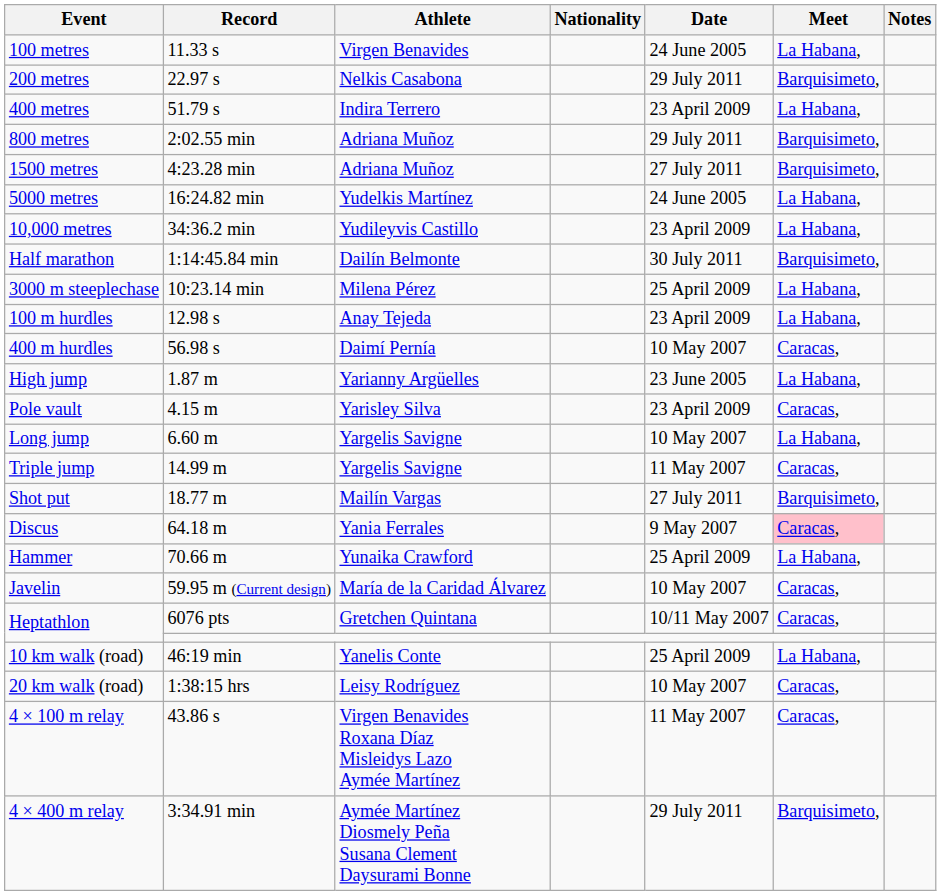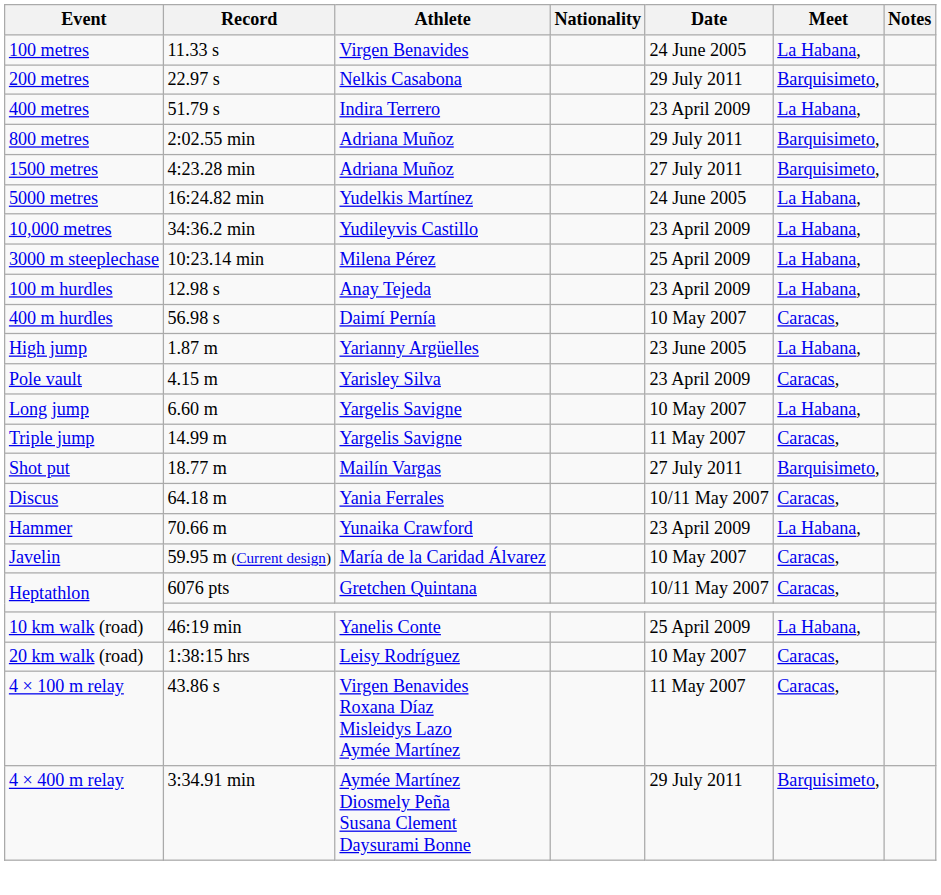 <table class="wikitable sortable" style="font-size:90%;">
 <tr>
 <th>Event</th>
 <th>Record</th>
 <th>Athlete</th>
 <th>Nationality</th>
 <th>Date</th>
 <th>Meet</th>
 <th>Notes</th>
 </tr>
 <tr>
 <td><a href='#'>100 metres</a></td>
 <td>11.33 s </td>
 <td><a href='#'>Virgen Benavides</a></td>
 <td></td>
 <td>24 June 2005</td>
 <td><a href='#'>La Habana</a>, </td>
 <td></td>
 </tr>
 <tr>
 <td><a href='#'>200 metres</a></td>
 <td>22.97 s</td>
 <td><a href='#'>Nelkis Casabona</a></td>
 <td></td>
 <td>29 July 2011</td>
 <td><a href='#'>Barquisimeto</a>, </td>
 <td></td>
 </tr>
 <tr>
 <td><a href='#'>400 metres</a></td>
 <td>51.79 s</td>
 <td><a href='#'>Indira Terrero</a></td>
 <td></td>
 <td>23 April 2009</td>
 <td><a href='#'>La Habana</a>, </td>
 <td></td>
 </tr>
 <tr>
 <td><a href='#'>800 metres</a></td>
 <td>2:02.55 min</td>
 <td><a href='#'>Adriana Muñoz</a></td>
 <td></td>
 <td>29 July 2011</td>
 <td><a href='#'>Barquisimeto</a>, </td>
 <td></td>
 </tr>
 <tr>
 <td><a href='#'>1500 metres</a></td>
 <td>4:23.28 min</td>
 <td><a href='#'>Adriana Muñoz</a></td>
 <td></td>
 <td>27 July 2011</td>
 <td><a href='#'>Barquisimeto</a>, </td>
 <td></td>
 </tr>
 <tr>
 <td><a href='#'>5000 metres</a></td>
 <td>16:24.82 min</td>
 <td><a href='#'>Yudelkis Martínez</a></td>
 <td></td>
 <td>24 June 2005</td>
 <td><a href='#'>La Habana</a>, </td>
 <td></td>
 </tr>
 <tr>
 <td><a href='#'>10,000 metres</a></td>
 <td>34:36.2 min</td>
 <td><a href='#'>Yudileyvis Castillo</a></td>
 <td></td>
 <td>23 April 2009</td>
 <td><a href='#'>La Habana</a>, </td>
-<td></td>
-</tr>
-<tr>
-<td><a href='#'>Half marathon</a></td>
-<td>1:14:45.84 min</td>
-<td><a href='#'>Dailín Belmonte</a></td>
-<td></td>
-<td>30 July 2011</td>
-<td><a href='#'>Barquisimeto</a>, </td>
 <td></td>
 </tr>
 <tr>
 <td><a href='#'>3000 m steeplechase</a></td>
 <td>10:23.14 min</td>
 <td><a href='#'>Milena Pérez</a></td>
 <td></td>
 <td>25 April 2009</td>
 <td><a href='#'>La Habana</a>, </td>
 <td></td>
 </tr>
 <tr>
 <td><a href='#'>100 m hurdles</a></td>
 <td>12.98 s </td>
 <td><a href='#'>Anay Tejeda</a></td>
 <td></td>
 <td>23 April 2009</td>
 <td><a href='#'>La Habana</a>, </td>
 <td></td>
 </tr>
 <tr>
 <td><a href='#'>400 m hurdles</a></td>
 <td>56.98 s</td>
 <td><a href='#'>Daimí Pernía</a></td>
 <td></td>
 <td>10 May 2007</td>
 <td><a href='#'>Caracas</a>, </td>
 <td></td>
 </tr>
 <tr>
 <td><a href='#'>High jump</a></td>
 <td>1.87 m</td>
 <td><a href='#'>Yarianny Argüelles</a></td>
 <td></td>
 <td>23 June 2005</td>
 <td><a href='#'>La Habana</a>, </td>
 <td></td>
 </tr>
 <tr>
 <td><a href='#'>Pole vault</a></td>
 <td>4.15 m</td>
 <td><a href='#'>Yarisley Silva</a></td>
 <td></td>
 <td>23 April 2009</td>
 <td><a href='#'>Caracas</a>, </td>
 <td></td>
 </tr>
 <tr>
 <td><a href='#'>Long jump</a></td>
 <td>6.60 m </td>
 <td><a href='#'>Yargelis Savigne</a></td>
 <td></td>
 <td>10 May 2007</td>
 <td><a href='#'>La Habana</a>, </td>
 <td></td>
 </tr>
 <tr>
 <td><a href='#'>Triple jump</a></td>
 <td>14.99 m</td>
 <td><a href='#'>Yargelis Savigne</a></td>
 <td></td>
 <td>11 May 2007</td>
 <td><a href='#'>Caracas</a>, </td>
 <td></td>
 </tr>
 <tr>
 <td><a href='#'>Shot put</a></td>
 <td>18.77 m</td>
 <td><a href='#'>Mailín Vargas</a></td>
 <td></td>
 <td>27 July 2011</td>
 <td><a href='#'>Barquisimeto</a>, </td>
 <td></td>
 </tr>
 <tr>
 <td><a href='#'>Discus</a></td>
 <td>64.18 m</td>
 <td><a href='#'>Yania Ferrales</a></td>
 <td></td>
-<td>9 May 2007</td>
-<td style="background: pink;"><a href='#'>Caracas</a>, </td>
+<td>10/11 May 2007</td>
+<td><a href='#'>Caracas</a>, </td>
 <td></td>
 </tr>
 <tr>
 <td><a href='#'>Hammer</a></td>
 <td>70.66 m</td>
 <td><a href='#'>Yunaika Crawford</a></td>
 <td></td>
-<td>25 April 2009</td>
+<td>23 April 2009</td>
 <td><a href='#'>La Habana</a>, </td>
 <td></td>
 </tr>
 <tr>
 <td><a href='#'>Javelin</a></td>
 <td>59.95 m <small>(<a href='#'>Current design</a>)</small></td>
 <td><a href='#'>María de la Caridad Álvarez</a></td>
 <td></td>
 <td>10 May 2007</td>
 <td><a href='#'>Caracas</a>, </td>
 <td></td>
 </tr>
 <tr>
 <td rowspan=2><a href='#'>Heptathlon</a></td>
 <td>6076 pts</td>
 <td><a href='#'>Gretchen Quintana</a></td>
 <td></td>
 <td>10/11 May 2007</td>
 <td><a href='#'>Caracas</a>, </td>
 <td></td>
 </tr>
 <tr>
 <td colspan=5></td>
 </tr>
 <tr>
 <td><a href='#'>10 km walk</a> (road)</td>
 <td>46:19 min</td>
 <td><a href='#'>Yanelis Conte</a></td>
 <td></td>
 <td>25 April 2009</td>
 <td><a href='#'>La Habana</a>, </td>
 <td></td>
 </tr>
 <tr>
 <td><a href='#'>20 km walk</a> (road)</td>
 <td>1:38:15 hrs</td>
 <td><a href='#'>Leisy Rodríguez</a></td>
 <td></td>
 <td>10 May 2007</td>
 <td><a href='#'>Caracas</a>, </td>
 <td></td>
 </tr>
 <tr>
 <td valign=top><a href='#'>4 × 100 m relay</a></td>
 <td valign=top>43.86 s</td>
 <td><a href='#'>Virgen Benavides</a> <br> <a href='#'>Roxana Díaz</a> <br> <a href='#'>Misleidys Lazo</a> <br> <a href='#'>Aymée Martínez</a></td>
 <td valign=top></td>
 <td valign=top>11 May 2007</td>
 <td valign=top><a href='#'>Caracas</a>, </td>
 <td></td>
 </tr>
 <tr>
 <td valign=top><a href='#'>4 × 400 m relay</a></td>
 <td valign=top>3:34.91 min</td>
 <td><a href='#'>Aymée Martínez</a> <br> <a href='#'>Diosmely Peña</a> <br> <a href='#'>Susana Clement</a> <br> <a href='#'>Daysurami Bonne</a></td>
 <td valign=top></td>
 <td valign=top>29 July 2011</td>
 <td valign=top><a href='#'>Barquisimeto</a>, </td>
 <td></td>
 </tr>
 </table>
